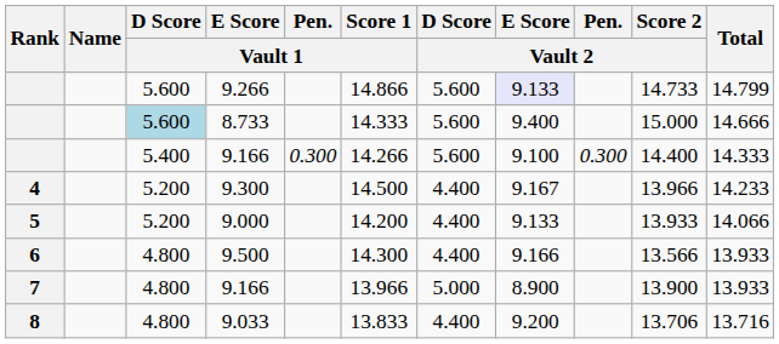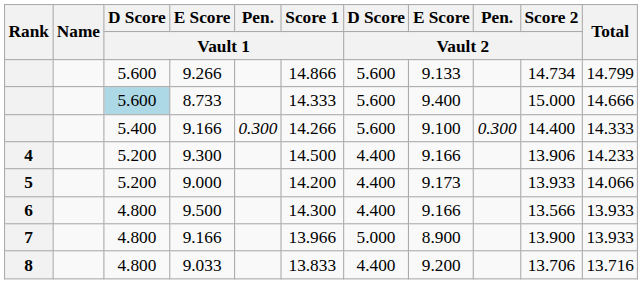 <table class="wikitable sortable" style="text-align:center">
 <tr>
 <th rowspan="2">Rank</th>
 <th rowspan="2">Name</th>
 <th>D Score</th>
 <th>E Score</th>
 <th>Pen.</th>
 <th>Score 1</th>
 <th>D Score</th>
 <th>E Score</th>
 <th>Pen.</th>
 <th>Score 2</th>
 <th rowspan="2">Total</th>
 </tr>
 <tr>
 <th colspan="4">Vault 1</th>
 <th colspan="4">Vault 2</th>
 </tr>
 <tr>
 <th scope=row></th>
 <td align=left></td>
 <td>5.600</td>
 <td>9.266</td>
 <td></td>
 <td>14.866</td>
 <td>5.600</td>
-<td style="background: lavender;">9.133</td>
+<td>9.133</td>
 <td></td>
-<td>14.733</td>
+<td>14.734</td>
 <td>14.799</td>
 </tr>
 <tr>
 <th scope=row></th>
 <td align=left></td>
 <td style="background: lightblue;">5.600</td>
 <td>8.733</td>
 <td></td>
 <td>14.333</td>
 <td>5.600</td>
 <td>9.400</td>
 <td></td>
 <td>15.000</td>
 <td>14.666</td>
 </tr>
 <tr>
 <th scope=row></th>
 <td align=left></td>
 <td>5.400</td>
 <td>9.166</td>
 <td><em>0.300</em></td>
 <td>14.266</td>
 <td>5.600</td>
 <td>9.100</td>
 <td><em>0.300</em></td>
 <td>14.400</td>
 <td>14.333</td>
 </tr>
 <tr>
 <th scope=row>4</th>
 <td align=left></td>
 <td>5.200</td>
 <td>9.300</td>
 <td></td>
 <td>14.500</td>
 <td>4.400</td>
-<td>9.167</td>
+<td>9.166</td>
 <td></td>
-<td>13.966</td>
+<td>13.906</td>
 <td>14.233</td>
 </tr>
 <tr>
 <th scope=row>5</th>
 <td align=left></td>
 <td>5.200</td>
 <td>9.000</td>
 <td></td>
 <td>14.200</td>
 <td>4.400</td>
-<td>9.133</td>
+<td>9.173</td>
 <td></td>
 <td>13.933</td>
 <td>14.066</td>
 </tr>
 <tr>
 <th scope=row>6</th>
 <td align=left></td>
 <td>4.800</td>
 <td>9.500</td>
 <td></td>
 <td>14.300</td>
 <td>4.400</td>
 <td>9.166</td>
 <td></td>
 <td>13.566</td>
 <td>13.933</td>
 </tr>
 <tr>
 <th scope=row>7</th>
 <td align=left></td>
 <td>4.800</td>
 <td>9.166</td>
 <td></td>
 <td>13.966</td>
 <td>5.000</td>
 <td>8.900</td>
 <td></td>
 <td>13.900</td>
 <td>13.933</td>
 </tr>
 <tr>
 <th scope=row>8</th>
 <td align=left></td>
 <td>4.800</td>
 <td>9.033</td>
 <td></td>
 <td>13.833</td>
 <td>4.400</td>
 <td>9.200</td>
 <td></td>
 <td>13.706</td>
 <td>13.716</td>
 </tr>
 </table>
